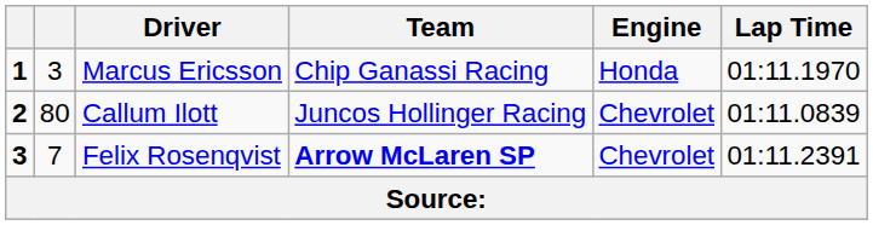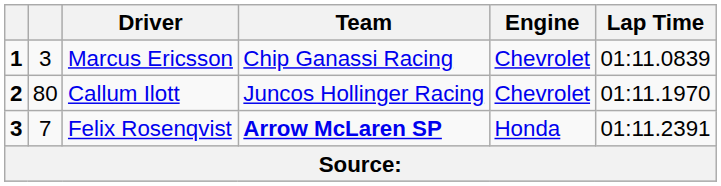 <table class="wikitable" style="font-size:95%;">
 <tr>
 <th></th>
 <th></th>
 <th>Driver</th>
 <th>Team</th>
 <th>Engine</th>
 <th>Lap Time</th>
 </tr>
 <tr>
 <td style="text-align:center;"><strong>1</strong></td>
 <td style="text-align:center;">3</td>
 <td> <a href='#'>Marcus Ericsson</a></td>
 <td><a href='#'>Chip Ganassi Racing</a></td>
-<td><a href='#'>Honda</a></td>
-<td>01:11.1970</td>
+<td><a href='#'>Chevrolet</a></td>
+<td>01:11.0839</td>
 </tr>
 <tr>
 <td style="text-align:center;"><strong>2</strong></td>
 <td style="text-align:center;">80</td>
 <td> <a href='#'>Callum Ilott</a> <strong></strong></td>
 <td><a href='#'>Juncos Hollinger Racing</a></td>
 <td><a href='#'>Chevrolet</a></td>
-<td>01:11.0839</td>
+<td>01:11.1970</td>
 </tr>
 <tr>
 <td style="text-align:center;"><strong>3</strong></td>
 <td style="text-align:center;">7</td>
 <td> <a href='#'>Felix Rosenqvist</a></td>
 <td><strong><a href='#'>Arrow McLaren SP</a></strong></td>
-<td><a href='#'>Chevrolet</a></td>
+<td><a href='#'>Honda</a></td>
 <td>01:11.2391</td>
 </tr>
 <tr>
 <th colspan="6">Source:</th>
 </tr>
 </table>
